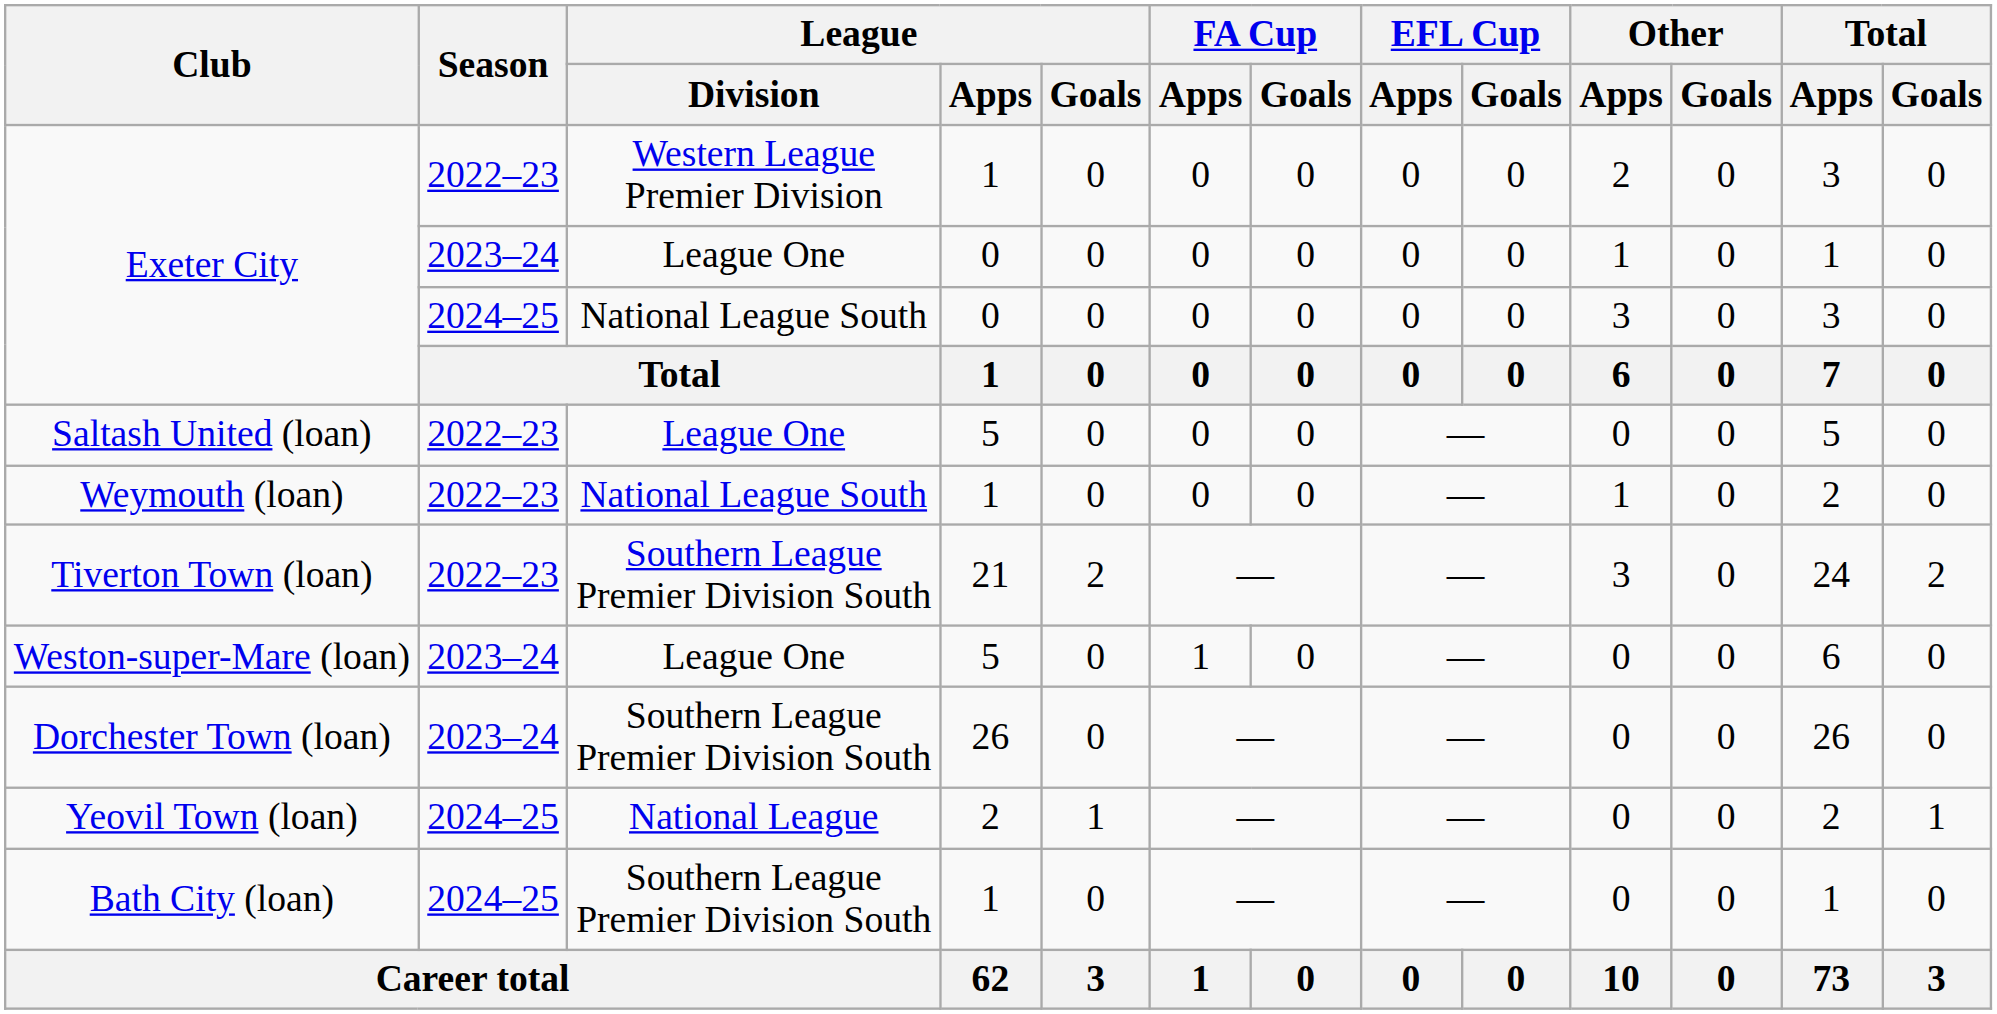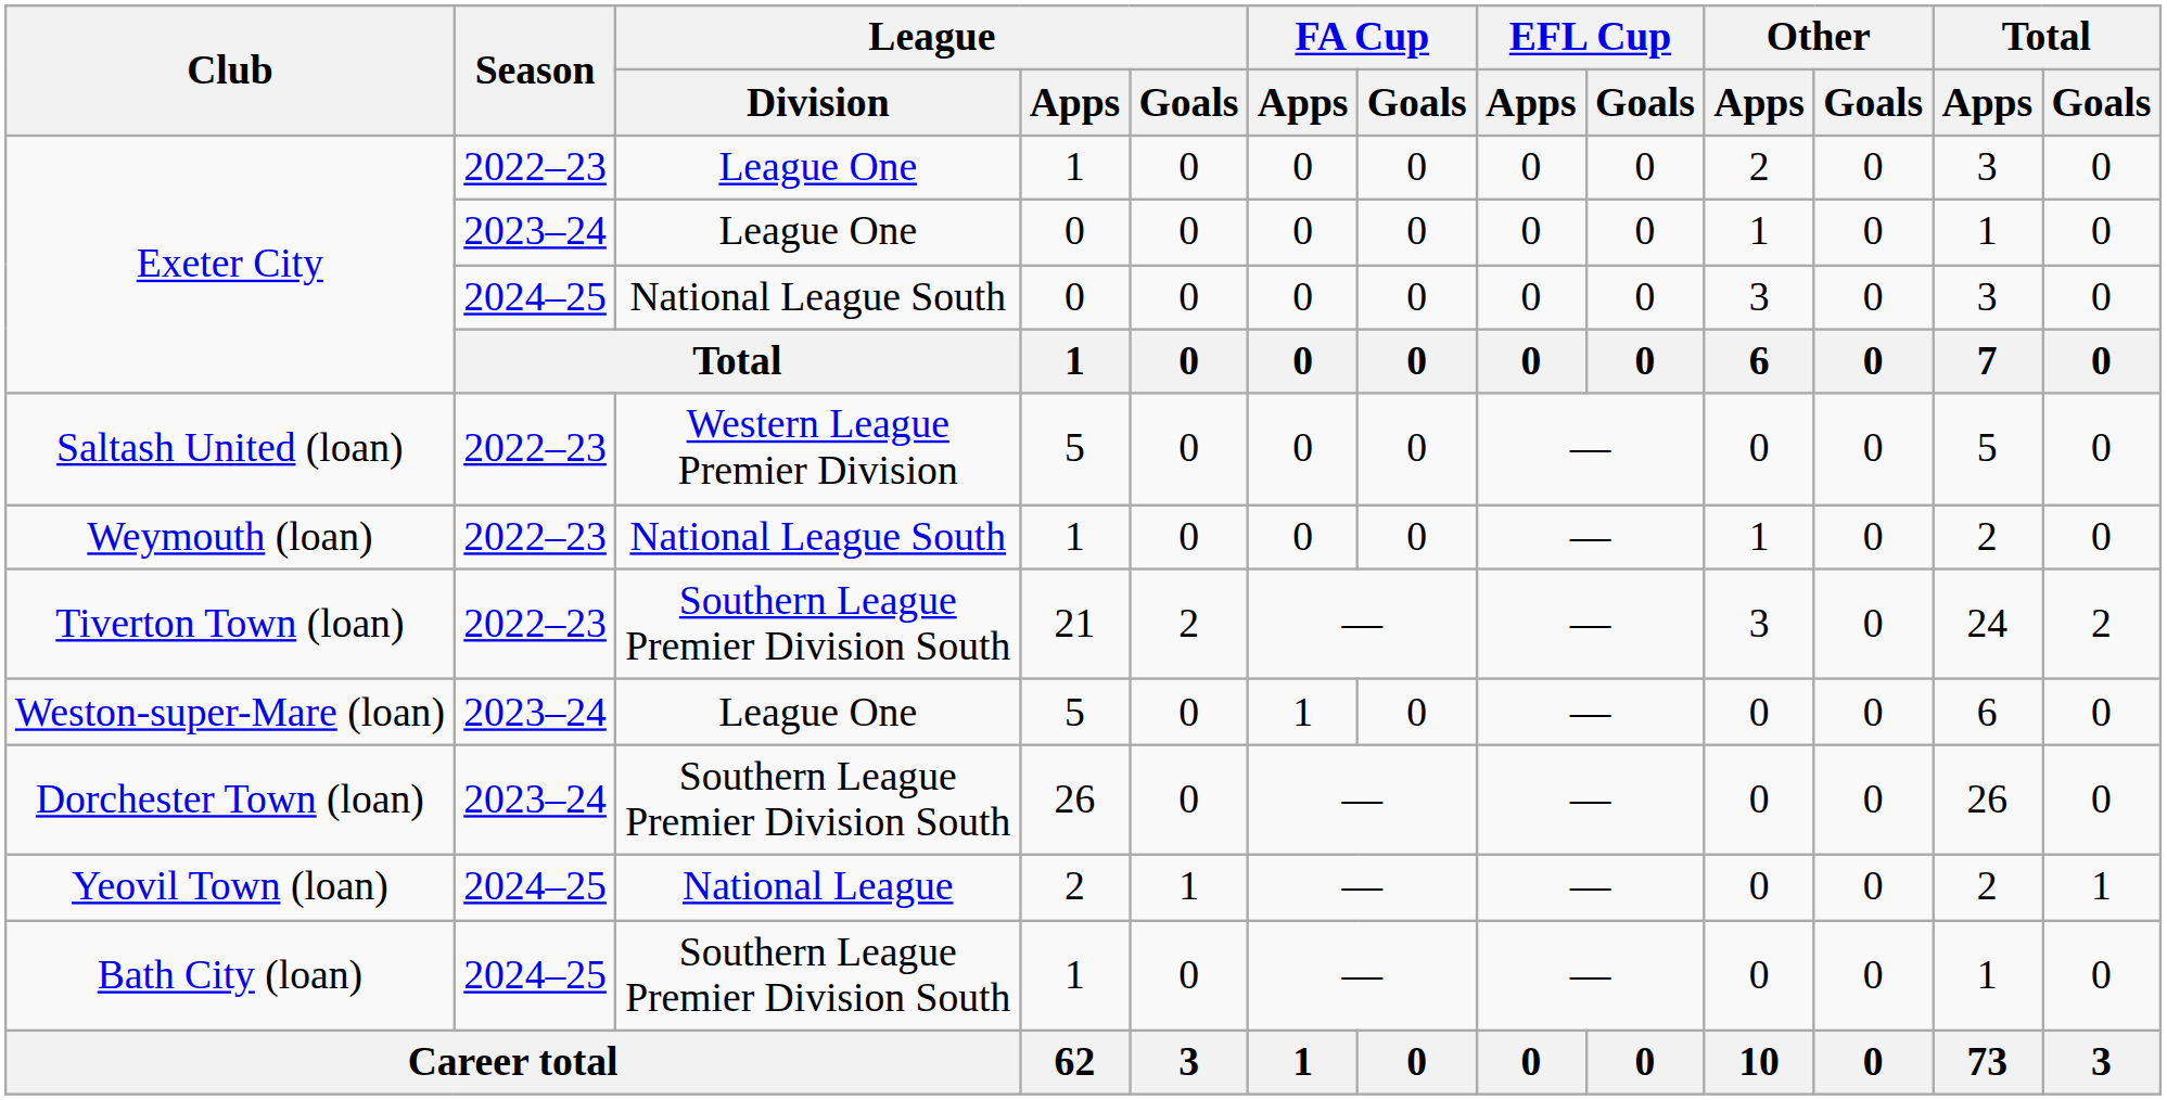 <table class=wikitable style="text-align: center">
 <tr>
 <th rowspan=2>Club</th>
 <th rowspan=2>Season</th>
 <th colspan=3>League</th>
 <th colspan=2><a href='#'>FA Cup</a></th>
 <th colspan=2><a href='#'>EFL Cup</a></th>
 <th colspan=2>Other</th>
 <th colspan=2>Total</th>
 </tr>
 <tr>
 <th>Division</th>
 <th>Apps</th>
 <th>Goals</th>
 <th>Apps</th>
 <th>Goals</th>
 <th>Apps</th>
 <th>Goals</th>
 <th>Apps</th>
 <th>Goals</th>
 <th>Apps</th>
 <th>Goals</th>
 </tr>
 <tr>
 <td rowspan=4><a href='#'>Exeter City</a></td>
 <td><a href='#'>2022–23</a></td>
-<td><a href='#'>Western League</a><br>Premier Division</td>
+<td><a href='#'>League One</a></td>
 <td>1</td>
 <td>0</td>
 <td>0</td>
 <td>0</td>
 <td>0</td>
 <td>0</td>
 <td>2</td>
 <td>0</td>
 <td>3</td>
 <td>0</td>
 </tr>
 <tr>
 <td><a href='#'>2023–24</a></td>
 <td>League One</td>
 <td>0</td>
 <td>0</td>
 <td>0</td>
 <td>0</td>
 <td>0</td>
 <td>0</td>
 <td>1</td>
 <td>0</td>
 <td>1</td>
 <td>0</td>
 </tr>
 <tr>
 <td><a href='#'>2024–25</a></td>
 <td>National League South</td>
 <td>0</td>
 <td>0</td>
 <td>0</td>
 <td>0</td>
 <td>0</td>
 <td>0</td>
 <td>3</td>
 <td>0</td>
 <td>3</td>
 <td>0</td>
 </tr>
 <tr>
 <th colspan=2>Total</th>
 <th>1</th>
 <th>0</th>
 <th>0</th>
 <th>0</th>
 <th>0</th>
 <th>0</th>
 <th>6</th>
 <th>0</th>
 <th>7</th>
 <th>0</th>
 </tr>
 <tr>
 <td><a href='#'>Saltash United</a> (loan)</td>
 <td><a href='#'>2022–23</a></td>
-<td><a href='#'>League One</a></td>
+<td><a href='#'>Western League</a><br>Premier Division</td>
 <td>5</td>
 <td>0</td>
 <td>0</td>
 <td>0</td>
 <td colspan=2>—</td>
 <td>0</td>
 <td>0</td>
 <td>5</td>
 <td>0</td>
 </tr>
 <tr>
 <td><a href='#'>Weymouth</a> (loan)</td>
 <td><a href='#'>2022–23</a></td>
 <td><a href='#'>National League South</a></td>
 <td>1</td>
 <td>0</td>
 <td>0</td>
 <td>0</td>
 <td colspan=2>—</td>
 <td>1</td>
 <td>0</td>
 <td>2</td>
 <td>0</td>
 </tr>
 <tr>
 <td><a href='#'>Tiverton Town</a> (loan)</td>
 <td><a href='#'>2022–23</a></td>
 <td><a href='#'>Southern League</a><br>Premier Division South</td>
 <td>21</td>
 <td>2</td>
 <td colspan=2>—</td>
 <td colspan=2>—</td>
 <td>3</td>
 <td>0</td>
 <td>24</td>
 <td>2</td>
 </tr>
 <tr>
 <td><a href='#'>Weston-super-Mare</a> (loan)</td>
 <td><a href='#'>2023–24</a></td>
 <td>League One</td>
 <td>5</td>
 <td>0</td>
 <td>1</td>
 <td>0</td>
 <td colspan=2>—</td>
 <td>0</td>
 <td>0</td>
 <td>6</td>
 <td>0</td>
 </tr>
 <tr>
 <td><a href='#'>Dorchester Town</a> (loan)</td>
 <td><a href='#'>2023–24</a></td>
 <td>Southern League<br>Premier Division South</td>
 <td>26</td>
 <td>0</td>
 <td colspan=2>—</td>
 <td colspan=2>—</td>
 <td>0</td>
 <td>0</td>
 <td>26</td>
 <td>0</td>
 </tr>
 <tr>
 <td><a href='#'>Yeovil Town</a> (loan)</td>
 <td><a href='#'>2024–25</a></td>
 <td><a href='#'>National League</a></td>
 <td>2</td>
 <td>1</td>
 <td colspan=2>—</td>
 <td colspan=2>—</td>
 <td>0</td>
 <td>0</td>
 <td>2</td>
 <td>1</td>
 </tr>
 <tr>
 <td><a href='#'>Bath City</a> (loan)</td>
 <td><a href='#'>2024–25</a></td>
 <td>Southern League<br>Premier Division South</td>
 <td>1</td>
 <td>0</td>
 <td colspan=2>—</td>
 <td colspan=2>—</td>
 <td>0</td>
 <td>0</td>
 <td>1</td>
 <td>0</td>
 </tr>
 <tr>
 <th colspan=3>Career total</th>
 <th>62</th>
 <th>3</th>
 <th>1</th>
 <th>0</th>
 <th>0</th>
 <th>0</th>
 <th>10</th>
 <th>0</th>
 <th>73</th>
 <th>3</th>
 </tr>
 </table>
